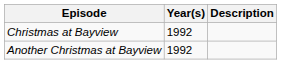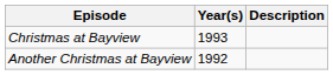 <table class="wikitable sortable">
 <tr>
 <th>Episode</th>
 <th>Year(s)</th>
 <th>Description</th>
 </tr>
 <tr>
 <td><em>Christmas at Bayview</em></td>
-<td>1992</td>
+<td>1993</td>
 <td></td>
 </tr>
 <tr>
 <td><em>Another Christmas at Bayview</em></td>
 <td>1992</td>
 <td></td>
 </tr>
 </table>
